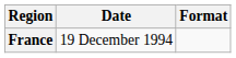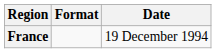 <table class="wikitable plainrowheaders">
 <tr>
 <th scope="col">Region</th>
+<th scope="col">Format</th>
 <th scope="col">Date</th>
-<th scope="col">Format</th>
 </tr>
 <tr>
 <th scope="row">France</th>
+<td></td>
 <td>19 December 1994</td>
-<td></td>
 </tr>
 </table>
